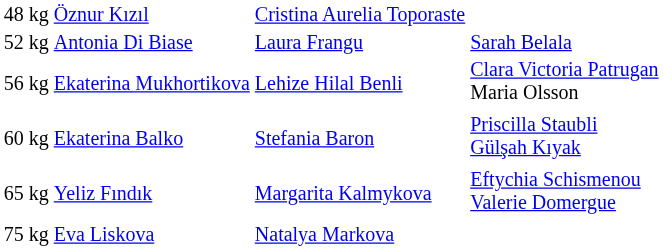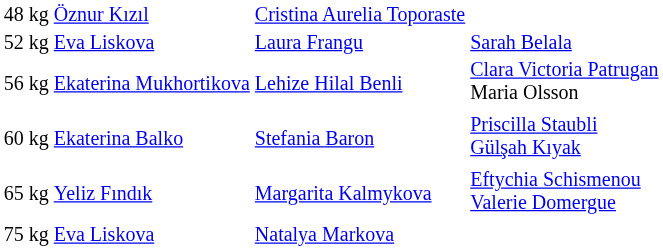 <table>
 <tr>
 <td>48 kg</td>
 <td> <a href='#'>Öznur Kızıl</a></td>
 <td> <a href='#'>Cristina Aurelia Toporaste</a></td>
 <td></td>
 </tr>
 <tr>
 <td>52 kg</td>
-<td> <a href='#'>Antonia Di Biase</a></td>
+<td> <a href='#'>Eva Liskova</a></td>
 <td> <a href='#'>Laura Frangu</a></td>
 <td> <a href='#'>Sarah Belala</a></td>
 </tr>
 <tr>
 <td rowspan=2>56 kg</td>
 <td rowspan=2> <a href='#'>Ekaterina Mukhortikova</a></td>
 <td rowspan=2> <a href='#'>Lehize Hilal Benli</a></td>
 <td> <a href='#'>Clara Victoria Patrugan</a>  <br> Maria Olsson</td>
 </tr>
 <tr>
 <td></td>
 </tr>
 <tr>
 <td rowspan=2>60 kg</td>
 <td rowspan=2> <a href='#'>Ekaterina Balko</a></td>
 <td rowspan=2> <a href='#'>Stefania Baron</a></td>
 <td> <a href='#'>Priscilla Staubli</a> <br> <a href='#'>Gülşah Kıyak</a></td>
 </tr>
 <tr>
 <td></td>
 </tr>
 <tr>
 <td rowspan=2>65 kg</td>
 <td rowspan=2> <a href='#'>Yeliz Fındık</a></td>
 <td rowspan=2> <a href='#'>Margarita Kalmykova</a></td>
 <td> <a href='#'>Eftychia Schismenou</a> <br> <a href='#'>Valerie Domergue</a></td>
 </tr>
 <tr>
 <td></td>
 </tr>
 <tr>
 <td>75 kg</td>
 <td> <a href='#'>Eva Liskova</a></td>
 <td> <a href='#'>Natalya Markova</a></td>
 <td></td>
 </tr>
 </table>
